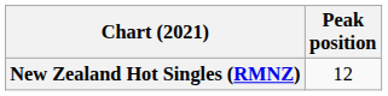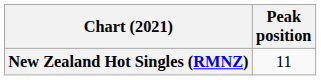 <table class="wikitable sortable plainrowheaders" style="text-align:center">
 <tr>
 <th scope="col">Chart (2021)</th>
 <th scope="col">Peak<br>position</th>
 </tr>
 <tr>
 <th scope="row">New Zealand Hot Singles (<a href='#'>RMNZ</a>)</th>
-<td>12</td>
+<td>11</td>
 </tr>
 </table>
